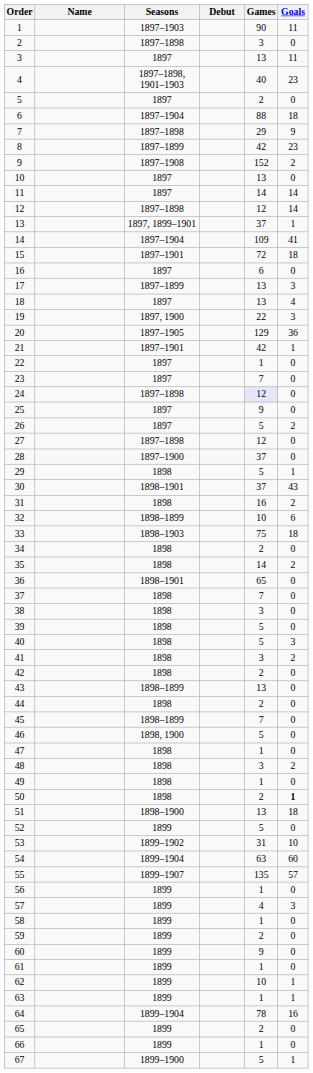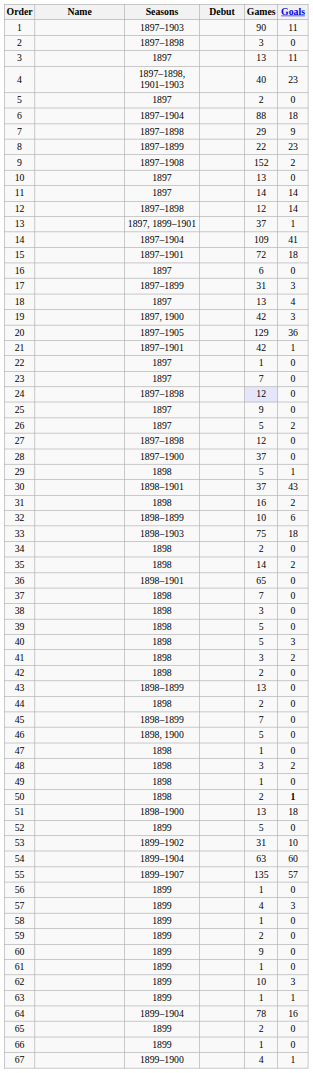 <table class="wikitable sortable" style="text-align:center; width:80%">
 <tr>
 <th style="width=5%">Order</th>
 <th style="width:30%">Name</th>
 <th style="width:25%">Seasons</th>
 <th style="width:15%">Debut</th>
 <th style="width:10%">Games</th>
 <th style="width:10%"><a href='#'>Goals</a></th>
 </tr>
 <tr>
 <td>1</td>
 <td align=left></td>
 <td>1897–1903</td>
 <td></td>
 <td>90</td>
 <td>11</td>
 </tr>
 <tr>
 <td>2</td>
 <td align=left></td>
 <td>1897–1898</td>
 <td></td>
 <td>3</td>
 <td>0</td>
 </tr>
 <tr>
 <td>3</td>
 <td align=left></td>
 <td>1897</td>
 <td></td>
 <td>13</td>
 <td>11</td>
 </tr>
 <tr>
 <td>4</td>
 <td align=left></td>
 <td>1897–1898, 1901–1903</td>
 <td></td>
 <td>40</td>
 <td>23</td>
 </tr>
 <tr>
 <td>5</td>
 <td align=left></td>
 <td>1897</td>
 <td></td>
 <td>2</td>
 <td>0</td>
 </tr>
 <tr>
 <td>6</td>
 <td align=left></td>
 <td>1897–1904</td>
 <td></td>
 <td>88</td>
 <td>18</td>
 </tr>
 <tr>
 <td>7</td>
 <td align=left></td>
 <td>1897–1898</td>
 <td></td>
 <td>29</td>
 <td>9</td>
 </tr>
 <tr>
 <td>8</td>
 <td align=left></td>
 <td>1897–1899</td>
 <td></td>
-<td>42</td>
+<td>22</td>
 <td>23</td>
 </tr>
 <tr>
 <td>9</td>
 <td align=left></td>
 <td>1897–1908</td>
 <td></td>
 <td>152</td>
 <td>2</td>
 </tr>
 <tr>
 <td>10</td>
 <td align=left></td>
 <td>1897</td>
 <td></td>
 <td>13</td>
 <td>0</td>
 </tr>
 <tr>
 <td>11</td>
 <td align=left></td>
 <td>1897</td>
 <td></td>
 <td>14</td>
 <td>14</td>
 </tr>
 <tr>
 <td>12</td>
 <td align=left></td>
 <td>1897–1898</td>
 <td></td>
 <td>12</td>
 <td>14</td>
 </tr>
 <tr>
 <td>13</td>
 <td align=left></td>
 <td>1897, 1899–1901</td>
 <td></td>
 <td>37</td>
 <td>1</td>
 </tr>
 <tr>
 <td>14</td>
 <td align=left></td>
 <td>1897–1904</td>
 <td></td>
 <td>109</td>
 <td>41</td>
 </tr>
 <tr>
 <td>15</td>
 <td align=left></td>
 <td>1897–1901</td>
 <td></td>
 <td>72</td>
 <td>18</td>
 </tr>
 <tr>
 <td>16</td>
 <td align=left></td>
 <td>1897</td>
 <td></td>
 <td>6</td>
 <td>0</td>
 </tr>
 <tr>
 <td>17</td>
 <td align=left></td>
 <td>1897–1899</td>
 <td></td>
-<td>13</td>
+<td>31</td>
 <td>3</td>
 </tr>
 <tr>
 <td>18</td>
 <td align=left></td>
 <td>1897</td>
 <td></td>
 <td>13</td>
 <td>4</td>
 </tr>
 <tr>
 <td>19</td>
 <td align=left></td>
 <td>1897, 1900</td>
 <td></td>
-<td>22</td>
+<td>42</td>
 <td>3</td>
 </tr>
 <tr>
 <td>20</td>
 <td align=left></td>
 <td>1897–1905</td>
 <td></td>
 <td>129</td>
 <td>36</td>
 </tr>
 <tr>
 <td>21</td>
 <td align=left></td>
 <td>1897–1901</td>
 <td></td>
 <td>42</td>
 <td>1</td>
 </tr>
 <tr>
 <td>22</td>
 <td align=left></td>
 <td>1897</td>
 <td></td>
 <td>1</td>
 <td>0</td>
 </tr>
 <tr>
 <td>23</td>
 <td align=left></td>
 <td>1897</td>
 <td></td>
 <td>7</td>
 <td>0</td>
 </tr>
 <tr>
 <td>24</td>
 <td align=left></td>
 <td>1897–1898</td>
 <td></td>
 <td style="background: lavender;">12</td>
 <td>0</td>
 </tr>
 <tr>
 <td>25</td>
 <td align=left></td>
 <td>1897</td>
 <td></td>
 <td>9</td>
 <td>0</td>
 </tr>
 <tr>
 <td>26</td>
 <td align=left></td>
 <td>1897</td>
 <td></td>
 <td>5</td>
 <td>2</td>
 </tr>
 <tr>
 <td>27</td>
 <td align=left></td>
 <td>1897–1898</td>
 <td></td>
 <td>12</td>
 <td>0</td>
 </tr>
 <tr>
 <td>28</td>
 <td align=left></td>
 <td>1897–1900</td>
 <td></td>
 <td>37</td>
 <td>0</td>
 </tr>
 <tr>
 <td>29</td>
 <td align=left></td>
 <td>1898</td>
 <td></td>
 <td>5</td>
 <td>1</td>
 </tr>
 <tr>
 <td>30</td>
 <td align=left></td>
 <td>1898–1901</td>
 <td></td>
 <td>37</td>
 <td>43</td>
 </tr>
 <tr>
 <td>31</td>
 <td align=left></td>
 <td>1898</td>
 <td></td>
 <td>16</td>
 <td>2</td>
 </tr>
 <tr>
 <td>32</td>
 <td align=left></td>
 <td>1898–1899</td>
 <td></td>
 <td>10</td>
 <td>6</td>
 </tr>
 <tr>
 <td>33</td>
 <td align=left></td>
 <td>1898–1903</td>
 <td></td>
 <td>75</td>
 <td>18</td>
 </tr>
 <tr>
 <td>34</td>
 <td align=left></td>
 <td>1898</td>
 <td></td>
 <td>2</td>
 <td>0</td>
 </tr>
 <tr>
 <td>35</td>
 <td align=left></td>
 <td>1898</td>
 <td></td>
 <td>14</td>
 <td>2</td>
 </tr>
 <tr>
 <td>36</td>
 <td align=left></td>
 <td>1898–1901</td>
 <td></td>
 <td>65</td>
 <td>0</td>
 </tr>
 <tr>
 <td>37</td>
 <td align=left></td>
 <td>1898</td>
 <td></td>
 <td>7</td>
 <td>0</td>
 </tr>
 <tr>
 <td>38</td>
 <td align=left></td>
 <td>1898</td>
 <td></td>
 <td>3</td>
 <td>0</td>
 </tr>
 <tr>
 <td>39</td>
 <td align=left></td>
 <td>1898</td>
 <td></td>
 <td>5</td>
 <td>0</td>
 </tr>
 <tr>
 <td>40</td>
 <td align=left></td>
 <td>1898</td>
 <td></td>
 <td>5</td>
 <td>3</td>
 </tr>
 <tr>
 <td>41</td>
 <td align=left></td>
 <td>1898</td>
 <td></td>
 <td>3</td>
 <td>2</td>
 </tr>
 <tr>
 <td>42</td>
 <td align=left></td>
 <td>1898</td>
 <td></td>
 <td>2</td>
 <td>0</td>
 </tr>
 <tr>
 <td>43</td>
 <td align=left></td>
 <td>1898–1899</td>
 <td></td>
 <td>13</td>
 <td>0</td>
 </tr>
 <tr>
 <td>44</td>
 <td align=left></td>
 <td>1898</td>
 <td></td>
 <td>2</td>
 <td>0</td>
 </tr>
 <tr>
 <td>45</td>
 <td align=left></td>
 <td>1898–1899</td>
 <td></td>
 <td>7</td>
 <td>0</td>
 </tr>
 <tr>
 <td>46</td>
 <td align=left></td>
 <td>1898, 1900</td>
 <td></td>
 <td>5</td>
 <td>0</td>
 </tr>
 <tr>
 <td>47</td>
 <td align=left></td>
 <td>1898</td>
 <td></td>
 <td>1</td>
 <td>0</td>
 </tr>
 <tr>
 <td>48</td>
 <td align=left></td>
 <td>1898</td>
 <td></td>
 <td>3</td>
 <td>2</td>
 </tr>
 <tr>
 <td>49</td>
 <td align=left></td>
 <td>1898</td>
 <td></td>
 <td>1</td>
 <td>0</td>
 </tr>
 <tr>
 <td>50</td>
 <td align=left></td>
 <td>1898</td>
 <td></td>
 <td>2</td>
 <td><strong>1</strong></td>
 </tr>
 <tr>
 <td>51</td>
 <td align=left></td>
 <td>1898–1900</td>
 <td></td>
 <td>13</td>
 <td>18</td>
 </tr>
 <tr>
 <td>52</td>
 <td align=left></td>
 <td>1899</td>
 <td></td>
 <td>5</td>
 <td>0</td>
 </tr>
 <tr>
 <td>53</td>
 <td align=left></td>
 <td>1899–1902</td>
 <td></td>
 <td>31</td>
 <td>10</td>
 </tr>
 <tr>
 <td>54</td>
 <td align=left></td>
 <td>1899–1904</td>
 <td></td>
 <td>63</td>
 <td>60</td>
 </tr>
 <tr>
 <td>55</td>
 <td align=left></td>
 <td>1899–1907</td>
 <td></td>
 <td>135</td>
 <td>57</td>
 </tr>
 <tr>
 <td>56</td>
 <td align=left></td>
 <td>1899</td>
 <td></td>
 <td>1</td>
 <td>0</td>
 </tr>
 <tr>
 <td>57</td>
 <td align=left></td>
 <td>1899</td>
 <td></td>
 <td>4</td>
 <td>3</td>
 </tr>
 <tr>
 <td>58</td>
 <td align=left></td>
 <td>1899</td>
 <td></td>
 <td>1</td>
 <td>0</td>
 </tr>
 <tr>
 <td>59</td>
 <td align=left></td>
 <td>1899</td>
 <td></td>
 <td>2</td>
 <td>0</td>
 </tr>
 <tr>
 <td>60</td>
 <td align=left></td>
 <td>1899</td>
 <td></td>
 <td>9</td>
 <td>0</td>
 </tr>
 <tr>
 <td>61</td>
 <td align=left></td>
 <td>1899</td>
 <td></td>
 <td>1</td>
 <td>0</td>
 </tr>
 <tr>
 <td>62</td>
 <td align=left></td>
 <td>1899</td>
 <td></td>
 <td>10</td>
-<td>1</td>
+<td>3</td>
 </tr>
 <tr>
 <td>63</td>
 <td align=left></td>
 <td>1899</td>
 <td></td>
 <td>1</td>
 <td>1</td>
 </tr>
 <tr>
 <td>64</td>
 <td align=left></td>
 <td>1899–1904</td>
 <td></td>
 <td>78</td>
 <td>16</td>
 </tr>
 <tr>
 <td>65</td>
 <td align=left></td>
 <td>1899</td>
 <td></td>
 <td>2</td>
 <td>0</td>
 </tr>
 <tr>
 <td>66</td>
 <td align=left></td>
 <td>1899</td>
 <td></td>
 <td>1</td>
 <td>0</td>
 </tr>
 <tr>
 <td>67</td>
 <td align=left></td>
 <td>1899–1900</td>
 <td></td>
-<td>5</td>
+<td>4</td>
 <td>1</td>
 </tr>
 </table>
